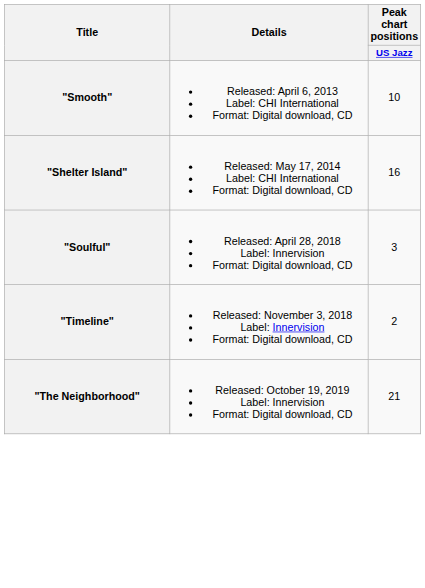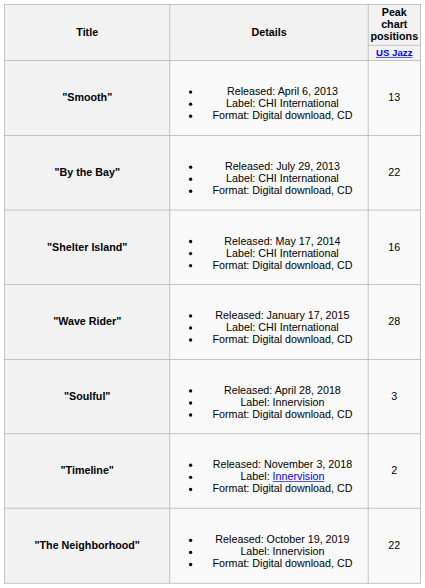 <table class="wikitable plainrowheaders" style="text-align:center;">
 <tr>
 <th scope="col" rowspan="2" style="width:15em;">Title</th>
 <th scope="col" rowspan="2" style="width:18em;">Details</th>
 <th scope="col">Peak chart positions</th>
 </tr>
 <tr>
 <th scope="col" style="width:2.5em;font-size:90%;"><a href='#'>US Jazz</a></th>
 </tr>
 <tr>
 <th scope="row">"Smooth"</th>
 <td><br><ul><li>Released: April 6, 2013</li><li>Label: CHI International</li><li>Format: Digital download, CD</li></ul></td>
-<td>10</td>
+<td>13</td>
+</tr>
+<tr>
+<th scope="row">"By the Bay"</th>
+<td><br><ul><li>Released: July 29, 2013</li><li>Label: CHI International</li><li>Format: Digital download, CD</li></ul></td>
+<td>22</td>
 </tr>
 <tr>
 <th scope="row">"Shelter Island"</th>
 <td><br><ul><li>Released: May 17, 2014</li><li>Label: CHI International</li><li>Format: Digital download, CD</li></ul></td>
 <td>16</td>
+</tr>
+<tr>
+<th scope="row">"Wave Rider"</th>
+<td><br><ul><li>Released: January 17, 2015</li><li>Label: CHI International</li><li>Format: Digital download, CD</li></ul></td>
+<td>28</td>
 </tr>
 <tr>
 <th scope="row">"Soulful"</th>
 <td><br><ul><li>Released: April 28, 2018</li><li>Label: Innervision</li><li>Format: Digital download, CD</li></ul></td>
 <td>3</td>
 </tr>
 <tr>
 <th scope="row">"Timeline"</th>
 <td><br><ul><li>Released: November 3, 2018</li><li>Label: <a href='#'>Innervision</a></li><li>Format: Digital download, CD</li></ul></td>
 <td>2</td>
 </tr>
 <tr>
 <th scope="row">"The Neighborhood"</th>
 <td><br><ul><li>Released: October 19, 2019</li><li>Label: Innervision</li><li>Format: Digital download, CD</li></ul></td>
-<td>21</td>
+<td>22</td>
 </tr>
 </table>
